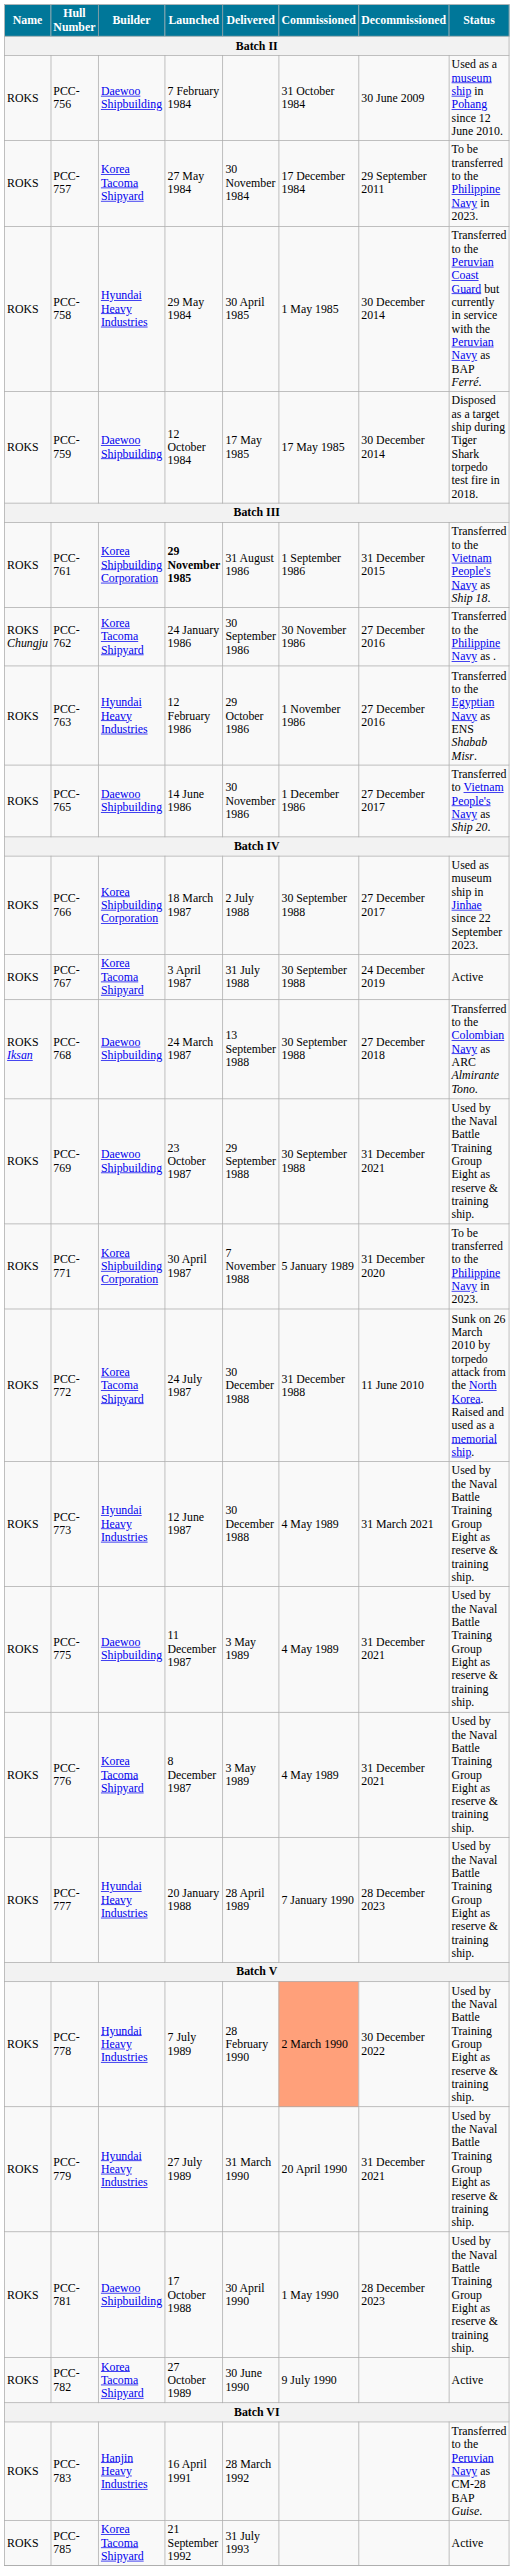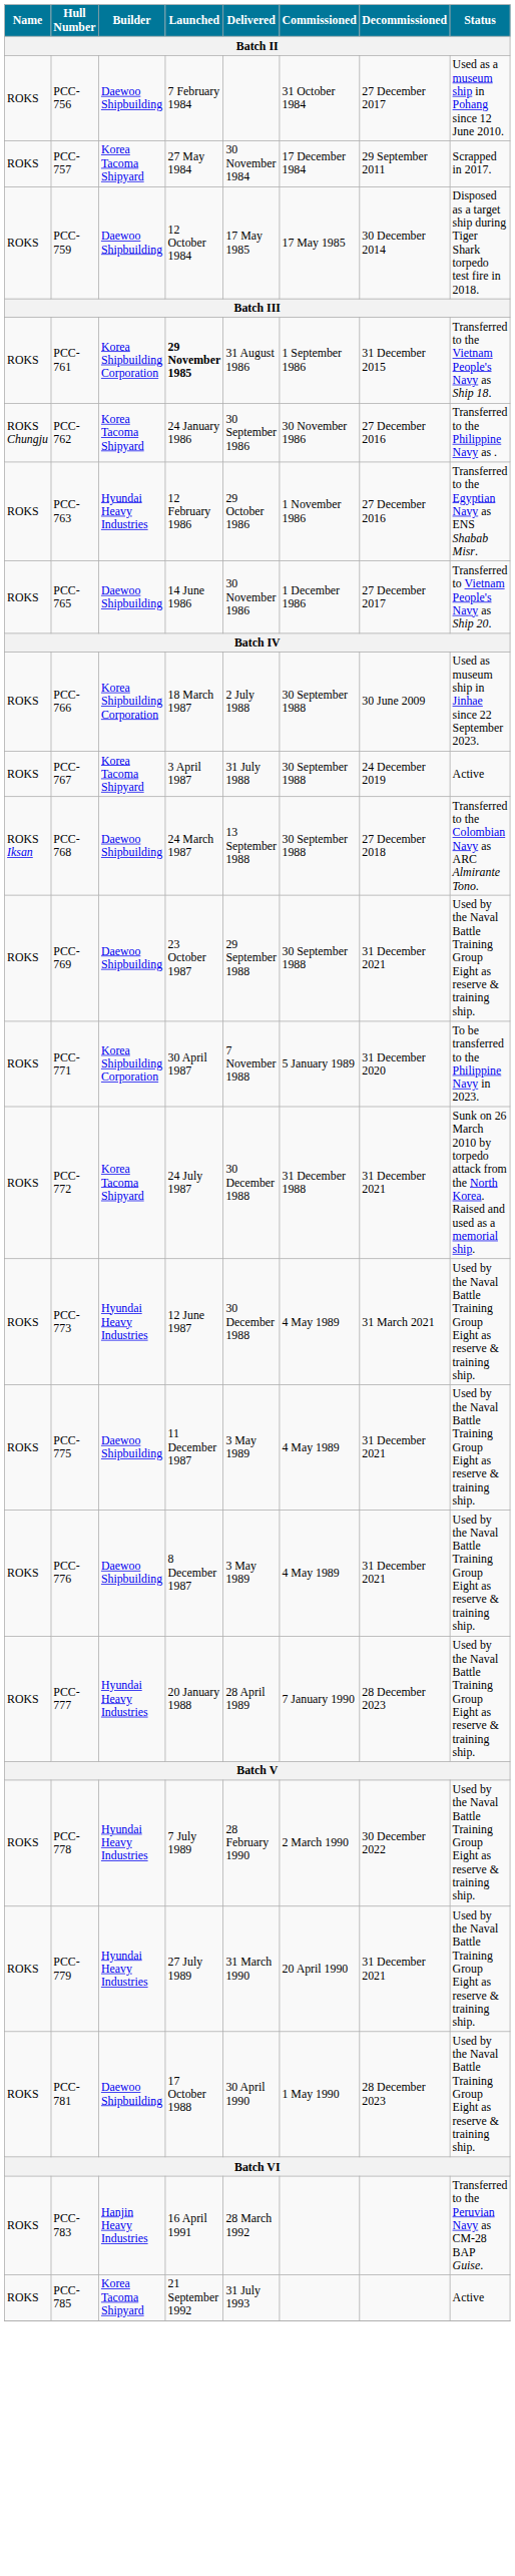 <table class="wikitable">
 <tr>
 <th style="background:#079;color:#fff;">Name</th>
 <th style="background:#079;color:#fff;">Hull Number</th>
 <th style="background:#079;color:#fff;">Builder</th>
 <th style="background:#079;color:#fff;">Launched</th>
 <th style="background:#079;color:#fff;">Delivered</th>
 <th style="background:#079;color:#fff;">Commissioned</th>
 <th style="background:#079;color:#fff;">Decommissioned</th>
 <th style="background:#079;color:#fff;">Status</th>
 </tr>
 <tr>
 <th colspan=8>Batch II</th>
 </tr>
 <tr>
 <td>ROKS </td>
 <td>PCC-756</td>
 <td><a href='#'>Daewoo Shipbuilding</a></td>
 <td>7 February 1984</td>
 <td></td>
 <td>31 October 1984</td>
-<td>30 June 2009</td>
+<td>27 December 2017</td>
 <td>Used as a <a href='#'>museum ship</a> in <a href='#'>Pohang</a> since 12 June 2010.</td>
 </tr>
 <tr>
 <td>ROKS </td>
 <td>PCC-757</td>
 <td><a href='#'>Korea Tacoma Shipyard</a></td>
 <td>27 May 1984</td>
 <td>30 November 1984</td>
 <td>17 December 1984</td>
 <td>29 September 2011</td>
-<td>To be transferred to the <a href='#'>Philippine Navy</a> in 2023.</td>
-</tr>
-<tr>
-<td>ROKS </td>
-<td>PCC-758</td>
-<td><a href='#'>Hyundai Heavy Industries</a></td>
-<td>29 May 1984</td>
-<td>30 April 1985</td>
-<td>1 May 1985</td>
-<td>30 December 2014</td>
-<td>Transferred to the <a href='#'>Peruvian Coast Guard</a> but currently in service with the <a href='#'>Peruvian Navy</a> as BAP <em>Ferré</em>.</td>
+<td>Scrapped in 2017.</td>
 </tr>
 <tr>
 <td>ROKS </td>
 <td>PCC-759</td>
 <td><a href='#'>Daewoo Shipbuilding</a></td>
 <td>12 October 1984</td>
 <td>17 May 1985</td>
 <td>17 May 1985</td>
 <td>30 December 2014</td>
 <td>Disposed as a target ship during Tiger Shark torpedo test fire in 2018.</td>
 </tr>
 <tr>
 <th colspan=8>Batch III</th>
 </tr>
 <tr>
 <td>ROKS </td>
 <td>PCC-761</td>
 <td><a href='#'>Korea Shipbuilding Corporation</a></td>
 <td><strong>29 November 1985</strong></td>
 <td>31 August 1986</td>
 <td>1 September 1986</td>
 <td>31 December 2015</td>
 <td>Transferred to the <a href='#'>Vietnam People's Navy</a> as <em>Ship 18</em>.</td>
 </tr>
 <tr>
 <td>ROKS <em>Chungju</em></td>
 <td>PCC-762</td>
 <td><a href='#'>Korea Tacoma Shipyard</a></td>
 <td>24 January 1986</td>
 <td>30 September 1986</td>
 <td>30 November 1986</td>
 <td>27 December 2016</td>
 <td>Transferred to the <a href='#'>Philippine Navy</a> as .</td>
 </tr>
 <tr>
 <td>ROKS </td>
 <td>PCC-763</td>
 <td><a href='#'>Hyundai Heavy Industries</a></td>
 <td>12 February 1986</td>
 <td>29 October 1986</td>
 <td>1 November 1986</td>
 <td>27 December 2016</td>
 <td>Transferred to the <a href='#'>Egyptian Navy</a> as ENS <em>Shabab Misr</em>.</td>
 </tr>
 <tr>
 <td>ROKS </td>
 <td>PCC-765</td>
 <td><a href='#'>Daewoo Shipbuilding</a></td>
 <td>14 June 1986</td>
 <td>30 November 1986</td>
 <td>1 December 1986</td>
 <td>27 December 2017</td>
 <td>Transferred to <a href='#'>Vietnam People's Navy</a> as <em>Ship 20</em>.</td>
 </tr>
 <tr>
 <th colspan=8>Batch IV</th>
 </tr>
 <tr>
 <td>ROKS </td>
 <td>PCC-766</td>
 <td><a href='#'>Korea Shipbuilding Corporation</a></td>
 <td>18 March 1987</td>
 <td>2 July 1988</td>
 <td>30 September 1988</td>
-<td>27 December 2017</td>
+<td>30 June 2009</td>
 <td>Used as museum ship in <a href='#'>Jinhae</a> since 22 September 2023.</td>
 </tr>
 <tr>
 <td>ROKS </td>
 <td>PCC-767</td>
 <td><a href='#'>Korea Tacoma Shipyard</a></td>
 <td>3 April 1987</td>
 <td>31 July 1988</td>
 <td>30 September 1988</td>
 <td>24 December 2019</td>
 <td>Active</td>
 </tr>
 <tr>
 <td>ROKS <a href='#'><em>Iksan</em></a></td>
 <td>PCC-768</td>
 <td><a href='#'>Daewoo Shipbuilding</a></td>
 <td>24 March 1987</td>
 <td>13 September 1988</td>
 <td>30 September 1988</td>
 <td>27 December 2018</td>
 <td>Transferred to the <a href='#'>Colombian Navy</a> as ARC <em>Almirante Tono</em>.</td>
 </tr>
 <tr>
 <td>ROKS </td>
 <td>PCC-769</td>
 <td><a href='#'>Daewoo Shipbuilding</a></td>
 <td>23 October 1987</td>
 <td>29 September 1988</td>
 <td>30 September 1988</td>
 <td>31 December 2021</td>
 <td>Used by the Naval Battle Training Group Eight as reserve & training ship.</td>
 </tr>
 <tr>
 <td>ROKS </td>
 <td>PCC-771</td>
 <td><a href='#'>Korea Shipbuilding Corporation</a></td>
 <td>30 April 1987</td>
 <td>7 November 1988</td>
 <td>5 January 1989</td>
 <td>31 December 2020</td>
 <td>To be transferred to the <a href='#'>Philippine Navy</a> in 2023.</td>
 </tr>
 <tr>
 <td>ROKS </td>
 <td>PCC-772</td>
 <td><a href='#'>Korea Tacoma Shipyard</a></td>
 <td>24 July 1987</td>
 <td>30 December 1988</td>
 <td>31 December 1988</td>
-<td>11 June 2010</td>
+<td>31 December 2021</td>
 <td>Sunk on 26 March 2010 by torpedo attack from the <a href='#'>North Korea</a>. Raised and used as a <a href='#'>memorial ship</a>.</td>
 </tr>
 <tr>
 <td>ROKS </td>
 <td>PCC-773</td>
 <td><a href='#'>Hyundai Heavy Industries</a></td>
 <td>12 June 1987</td>
 <td>30 December 1988</td>
 <td>4 May 1989</td>
 <td>31 March 2021</td>
 <td>Used by the Naval Battle Training Group Eight as reserve & training ship.</td>
 </tr>
 <tr>
 <td>ROKS </td>
 <td>PCC-775</td>
 <td><a href='#'>Daewoo Shipbuilding</a></td>
 <td>11 December 1987</td>
 <td>3 May 1989</td>
 <td>4 May 1989</td>
 <td>31 December 2021</td>
 <td>Used by the Naval Battle Training Group Eight as reserve & training ship.</td>
 </tr>
 <tr>
 <td>ROKS </td>
 <td>PCC-776</td>
-<td><a href='#'>Korea Tacoma Shipyard</a></td>
+<td><a href='#'>Daewoo Shipbuilding</a></td>
 <td>8 December 1987</td>
 <td>3 May 1989</td>
 <td>4 May 1989</td>
 <td>31 December 2021</td>
 <td>Used by the Naval Battle Training Group Eight as reserve & training ship.</td>
 </tr>
 <tr>
 <td>ROKS </td>
 <td>PCC-777</td>
 <td><a href='#'>Hyundai Heavy Industries</a></td>
 <td>20 January 1988</td>
 <td>28 April 1989</td>
 <td>7 January 1990</td>
 <td>28 December 2023</td>
 <td>Used by the Naval Battle Training Group Eight as reserve & training ship.</td>
 </tr>
 <tr>
 <th colspan=8>Batch V</th>
 </tr>
 <tr>
 <td>ROKS </td>
 <td>PCC-778</td>
 <td><a href='#'>Hyundai Heavy Industries</a></td>
 <td>7 July 1989</td>
 <td>28 February 1990</td>
-<td style="background: lightsalmon;">2 March 1990</td>
+<td>2 March 1990</td>
 <td>30 December 2022</td>
 <td>Used by the Naval Battle Training Group Eight as reserve & training ship.</td>
 </tr>
 <tr>
 <td>ROKS </td>
 <td>PCC-779</td>
 <td><a href='#'>Hyundai Heavy Industries</a></td>
 <td>27 July 1989</td>
 <td>31 March 1990</td>
 <td>20 April 1990</td>
 <td>31 December 2021</td>
 <td>Used by the Naval Battle Training Group Eight as reserve & training ship.</td>
 </tr>
 <tr>
 <td>ROKS </td>
 <td>PCC-781</td>
 <td><a href='#'>Daewoo Shipbuilding</a></td>
 <td>17 October 1988</td>
 <td>30 April 1990</td>
 <td>1 May 1990</td>
 <td>28 December 2023</td>
 <td>Used by the Naval Battle Training Group Eight as reserve & training ship.</td>
-</tr>
-<tr>
-<td>ROKS </td>
-<td>PCC-782</td>
-<td><a href='#'>Korea Tacoma Shipyard</a></td>
-<td>27 October 1989</td>
-<td>30 June 1990</td>
-<td>9 July 1990</td>
-<td></td>
-<td>Active</td>
 </tr>
 <tr>
 <th colspan=8>Batch VI</th>
 </tr>
 <tr>
 <td>ROKS </td>
 <td>PCC-783</td>
 <td><a href='#'>Hanjin Heavy Industries</a></td>
 <td>16 April 1991</td>
 <td>28 March 1992</td>
 <td></td>
 <td></td>
 <td>Transferred to the <a href='#'>Peruvian Navy</a> as CM-28 BAP <em>Guise</em>.</td>
 </tr>
 <tr>
 <td>ROKS </td>
 <td>PCC-785</td>
 <td><a href='#'>Korea Tacoma Shipyard</a></td>
 <td>21 September 1992</td>
 <td>31 July 1993</td>
 <td></td>
 <td></td>
 <td>Active</td>
 </tr>
 <tr>
 </tr>
 </table>
